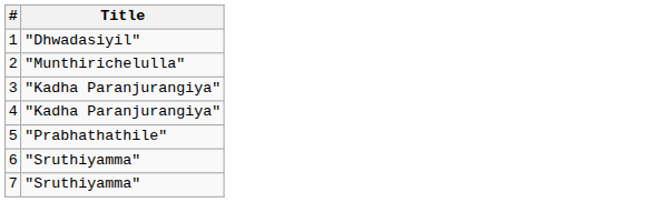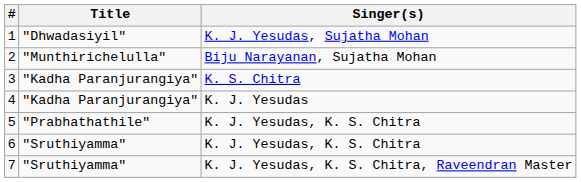 <table class="wikitable" style="font-size:95%;">
 <tr>
 <th>#</th>
 <th>Title</th>
+<th>Singer(s)</th>
 </tr>
 <tr>
 <td>1</td>
 <td>"Dhwadasiyil"</td>
+<td><a href='#'>K. J. Yesudas</a>, <a href='#'>Sujatha Mohan</a></td>
 </tr>
 <tr>
 <td>2</td>
 <td>"Munthirichelulla"</td>
+<td><a href='#'>Biju Narayanan</a>, Sujatha Mohan</td>
 </tr>
 <tr>
 <td>3</td>
 <td>"Kadha Paranjurangiya"</td>
+<td><a href='#'>K. S. Chitra</a></td>
 </tr>
 <tr>
 <td>4</td>
 <td>"Kadha Paranjurangiya"</td>
+<td>K. J. Yesudas</td>
 </tr>
 <tr>
 <td>5</td>
 <td>"Prabhathathile"</td>
+<td>K. J. Yesudas, K. S. Chitra</td>
 </tr>
 <tr>
 <td>6</td>
 <td>"Sruthiyamma"</td>
+<td>K. J. Yesudas, K. S. Chitra</td>
 </tr>
 <tr>
 <td>7</td>
 <td>"Sruthiyamma"</td>
+<td>K. J. Yesudas, K. S. Chitra, <a href='#'>Raveendran</a> Master</td>
 </tr>
 </table>
